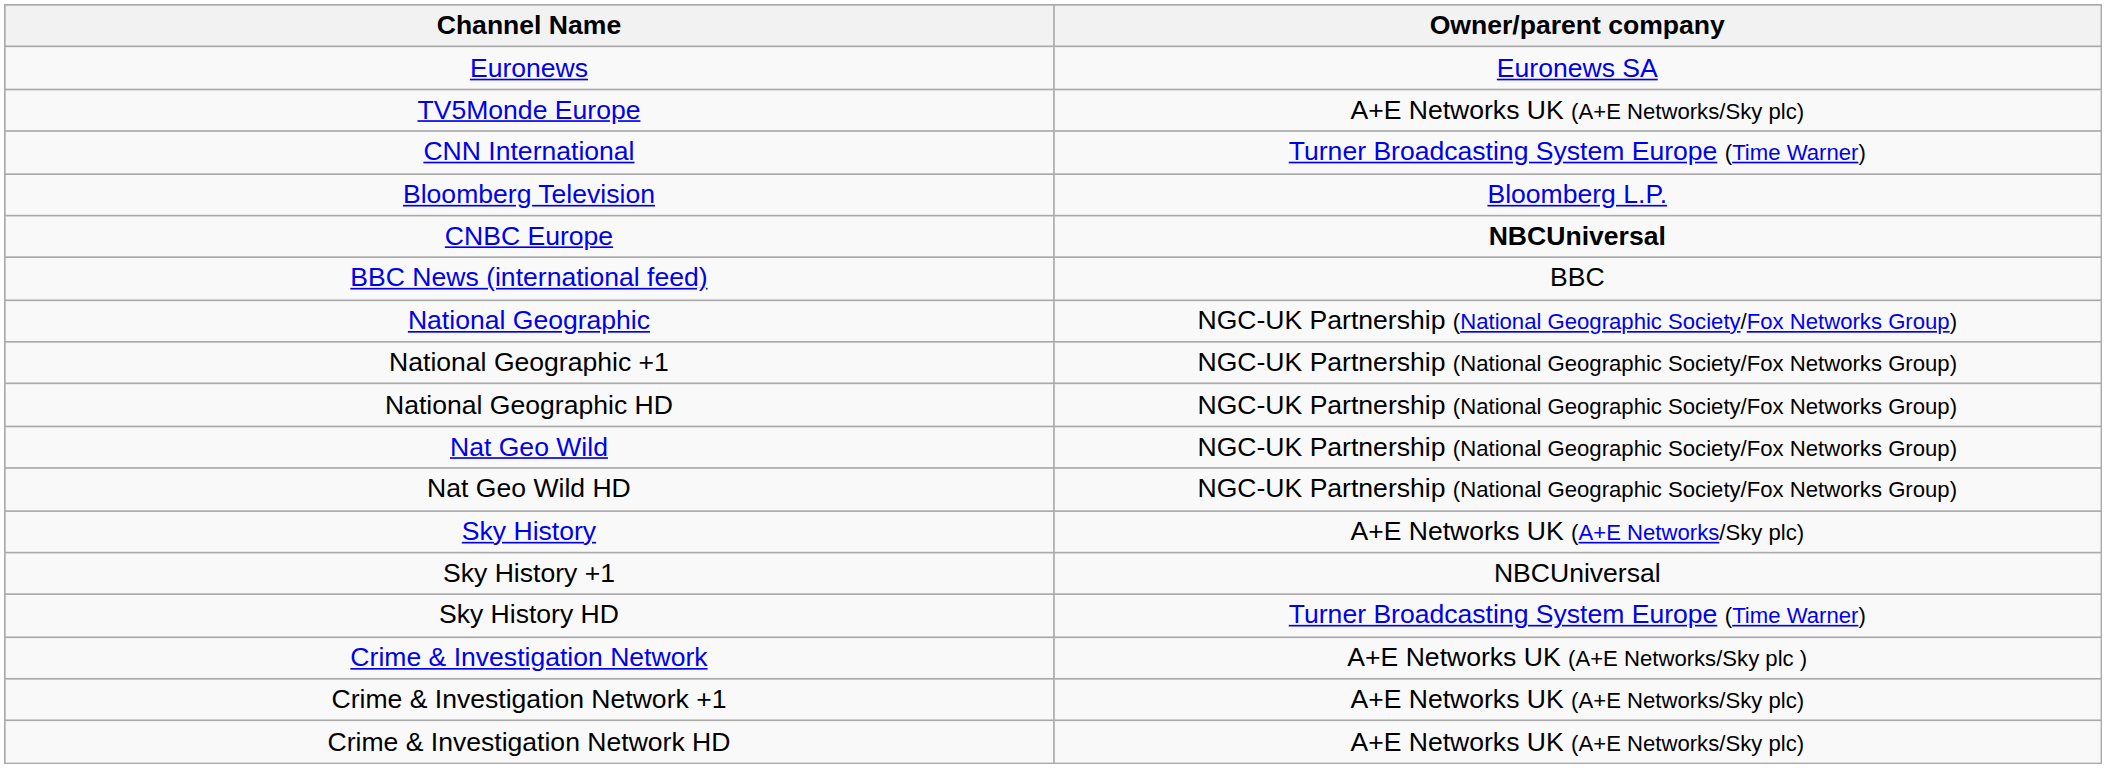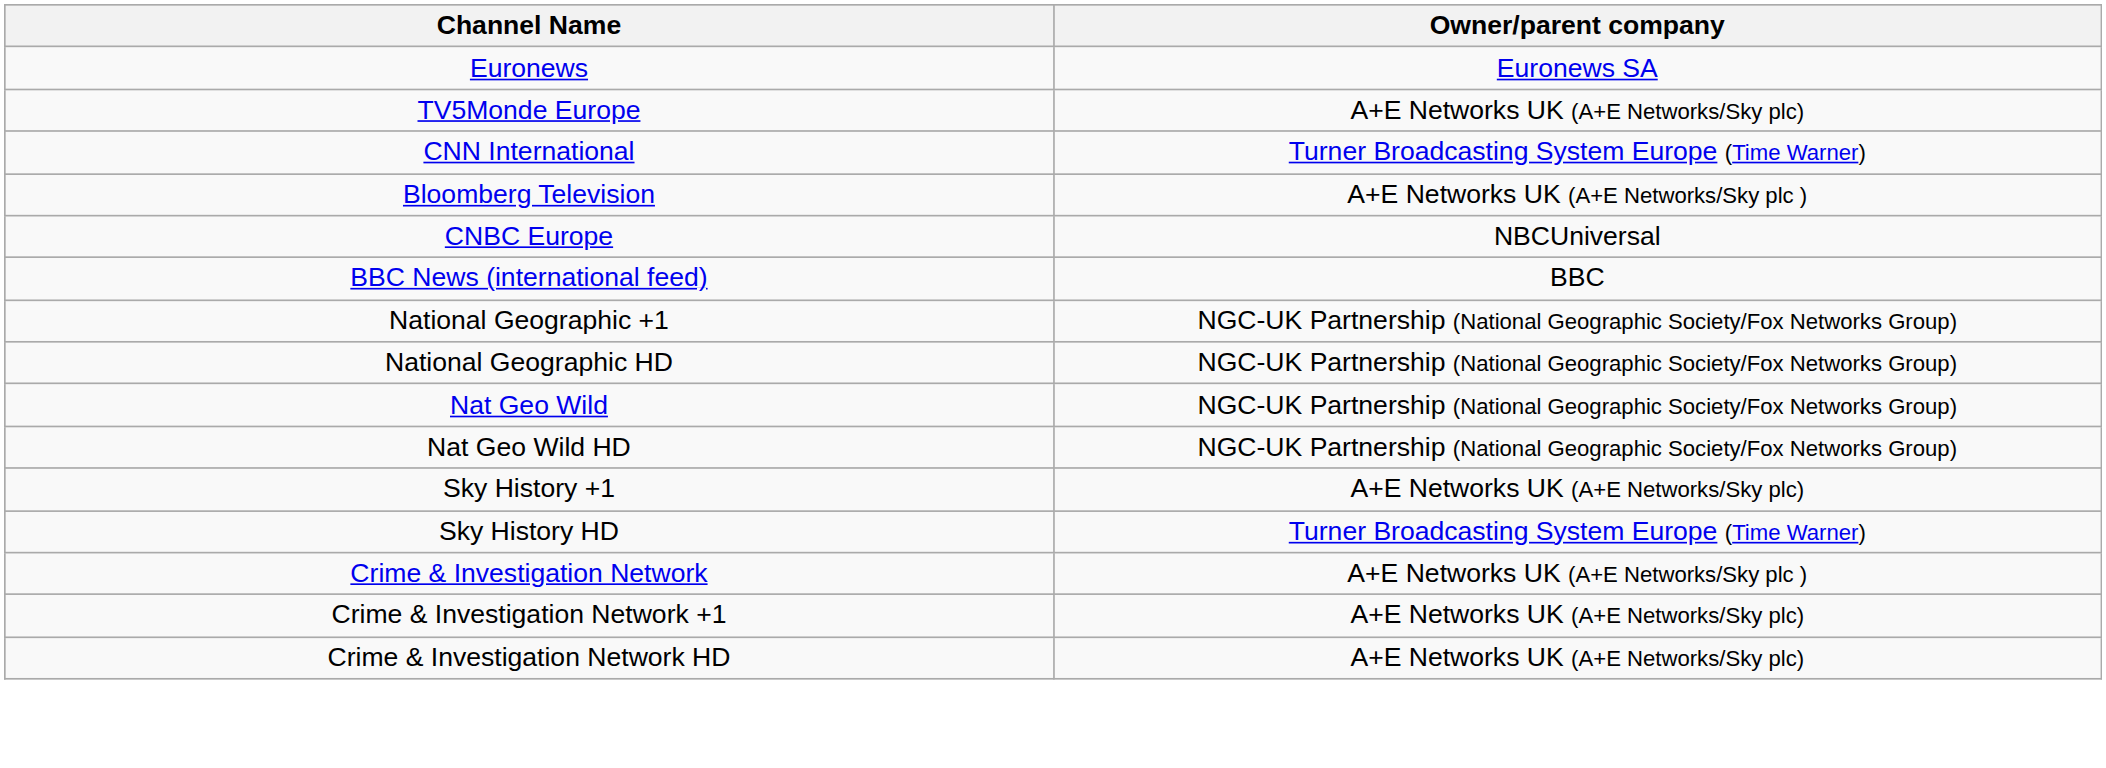 <table class="wikitable sortable" style="border-collapse:collapse; text-align:center" width="100%">
 <tr>
 <th width=50%>Channel Name</th>
 <th width=50%>Owner/parent company</th>
 </tr>
 <tr>
 <td><a href='#'>Euronews</a></td>
 <td><a href='#'>Euronews SA</a></td>
 </tr>
 <tr>
 <td><a href='#'>TV5Monde Europe</a></td>
 <td>A+E Networks UK <small>(A+E Networks/Sky plc)</small></td>
 </tr>
 <tr>
 <td><a href='#'>CNN International</a></td>
 <td><a href='#'>Turner Broadcasting System Europe</a> <small>(<a href='#'>Time Warner</a>)</small></td>
 </tr>
 <tr>
 <td><a href='#'>Bloomberg Television</a></td>
-<td><a href='#'>Bloomberg L.P.</a></td>
+<td>A+E Networks UK <small>(A+E Networks/Sky plc )</small></td>
 </tr>
 <tr>
 <td><a href='#'>CNBC Europe</a></td>
-<td><strong>NBCUniversal</strong></td>
+<td>NBCUniversal</td>
 </tr>
 <tr>
 <td><a href='#'>BBC News (international feed)</a></td>
 <td>BBC</td>
-</tr>
-<tr>
-<td><a href='#'>National Geographic</a></td>
-<td>NGC-UK Partnership <small>(<a href='#'>National Geographic Society</a>/<a href='#'>Fox Networks Group</a>)</small></td>
 </tr>
 <tr>
 <td>National Geographic +1</td>
 <td>NGC-UK Partnership <small>(National Geographic Society/Fox Networks Group)</small></td>
 </tr>
 <tr>
 <td>National Geographic HD</td>
 <td>NGC-UK Partnership <small>(National Geographic Society/Fox Networks Group)</small></td>
 </tr>
 <tr>
 <td><a href='#'>Nat Geo Wild</a></td>
 <td>NGC-UK Partnership <small>(National Geographic Society/Fox Networks Group)</small></td>
 </tr>
 <tr>
 <td>Nat Geo Wild HD</td>
 <td>NGC-UK Partnership <small>(National Geographic Society/Fox Networks Group)</small></td>
 </tr>
 <tr>
-<td><a href='#'>Sky History</a></td>
-<td>A+E Networks UK <small>(<a href='#'>A+E Networks</a>/Sky plc)</small></td>
-</tr>
-<tr>
 <td>Sky History +1</td>
-<td>NBCUniversal</td>
+<td>A+E Networks UK <small>(A+E Networks/Sky plc)</small></td>
 </tr>
 <tr>
 <td>Sky History HD</td>
 <td><a href='#'>Turner Broadcasting System Europe</a> <small>(<a href='#'>Time Warner</a>)</small></td>
 </tr>
 <tr>
 <td><a href='#'>Crime & Investigation Network</a></td>
 <td>A+E Networks UK <small>(A+E Networks/Sky plc )</small></td>
 </tr>
 <tr>
 <td>Crime & Investigation Network +1</td>
 <td>A+E Networks UK <small>(A+E Networks/Sky plc)</small></td>
 </tr>
 <tr>
 <td>Crime & Investigation Network HD</td>
 <td>A+E Networks UK <small>(A+E Networks/Sky plc)</small></td>
 </tr>
 </table>
